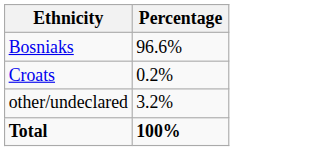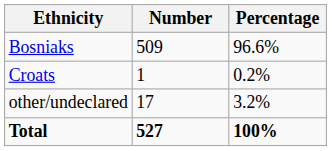 <table class="wikitable">
 <tr>
 <th width="100px">Ethnicity</th>
+<th width="80px">Number</th>
 <th width="80px">Percentage</th>
 </tr>
 <tr>
 <td><a href='#'>Bosniaks</a></td>
+<td>509</td>
 <td>96.6%</td>
 </tr>
 <tr>
 <td><a href='#'>Croats</a></td>
+<td>1</td>
 <td>0.2%</td>
 </tr>
 <tr>
 <td>other/undeclared</td>
+<td>17</td>
 <td>3.2%</td>
 </tr>
 <tr>
 <td><strong>Total</strong></td>
+<td><strong>527</strong></td>
 <td><strong>100%</strong></td>
 </tr>
 </table>
